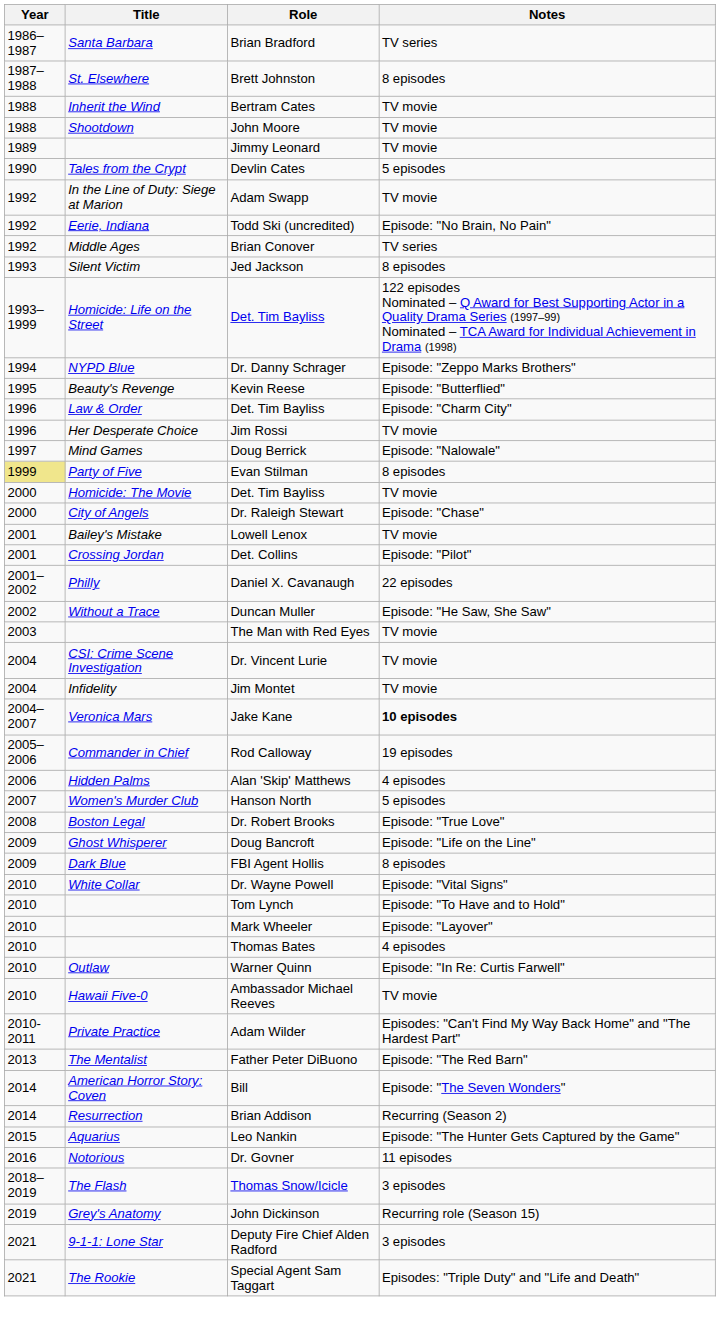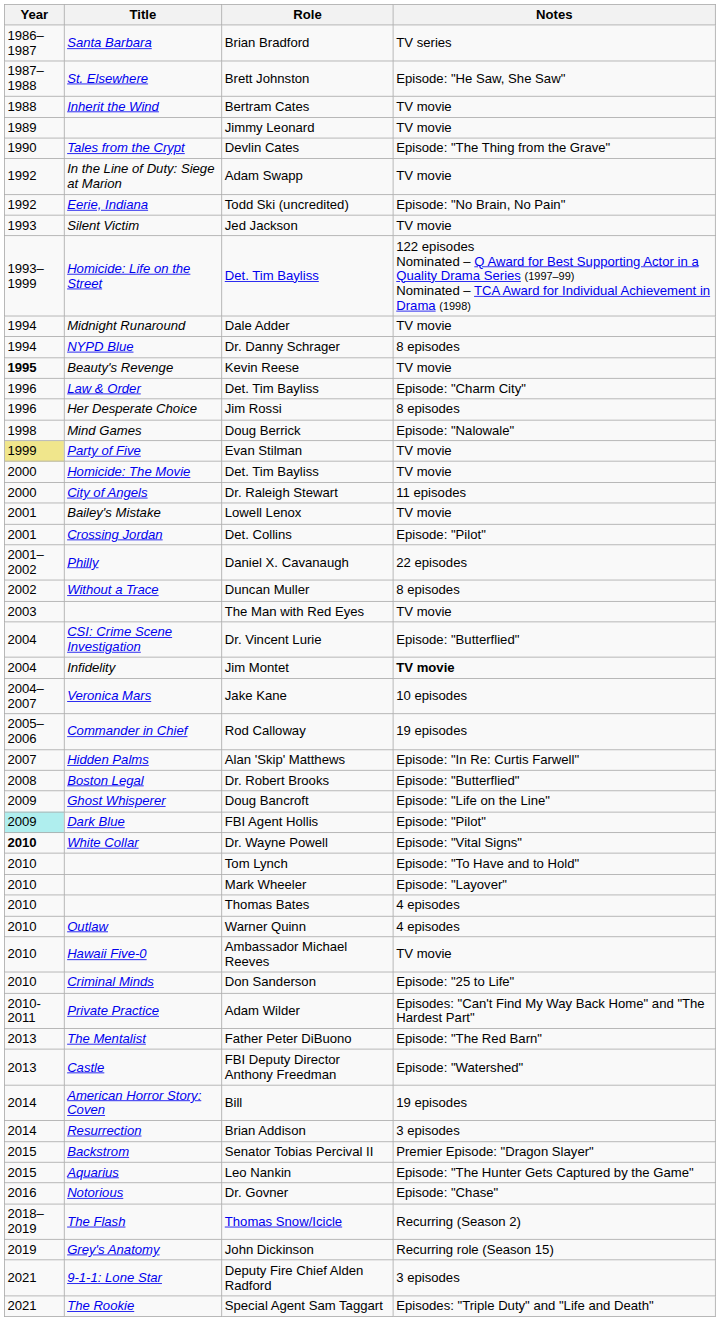 <table class="wikitable sortable">
 <tr>
 <th>Year</th>
 <th>Title</th>
 <th>Role</th>
 <th class="unsortable">Notes</th>
 </tr>
 <tr>
 <td>1986–1987</td>
 <td><em><a href='#'>Santa Barbara</a></em></td>
 <td>Brian Bradford</td>
 <td>TV series</td>
 </tr>
 <tr>
 <td>1987–1988</td>
 <td><em><a href='#'>St. Elsewhere</a></em></td>
 <td>Brett Johnston</td>
-<td>8 episodes</td>
+<td>Episode: "He Saw, She Saw"</td>
 </tr>
 <tr>
 <td>1988</td>
 <td><em><a href='#'>Inherit the Wind</a></em></td>
 <td>Bertram Cates</td>
-<td>TV movie</td>
-</tr>
-<tr>
-<td>1988</td>
-<td><em><a href='#'>Shootdown</a></em></td>
-<td>John Moore</td>
 <td>TV movie</td>
 </tr>
 <tr>
 <td>1989</td>
 <td><em></em></td>
 <td>Jimmy Leonard</td>
 <td>TV movie</td>
 </tr>
 <tr>
 <td>1990</td>
 <td><em><a href='#'>Tales from the Crypt</a></em></td>
 <td>Devlin Cates</td>
-<td>5 episodes</td>
+<td>Episode: "The Thing from the Grave"</td>
 </tr>
 <tr>
 <td>1992</td>
 <td><em>In the Line of Duty: Siege at Marion</em></td>
 <td>Adam Swapp</td>
 <td>TV movie</td>
 </tr>
 <tr>
 <td>1992</td>
 <td><em><a href='#'>Eerie, Indiana</a></em></td>
 <td>Todd Ski (uncredited)</td>
 <td>Episode: "No Brain, No Pain"</td>
 </tr>
 <tr>
-<td>1992</td>
-<td><em>Middle Ages</em></td>
-<td>Brian Conover</td>
-<td>TV series</td>
-</tr>
-<tr>
 <td>1993</td>
 <td><em>Silent Victim</em></td>
 <td>Jed Jackson</td>
-<td>8 episodes</td>
+<td>TV movie</td>
 </tr>
 <tr>
 <td>1993–1999</td>
 <td><em><a href='#'>Homicide: Life on the Street</a></em></td>
 <td><a href='#'>Det. Tim Bayliss</a></td>
 <td>122 episodes<br>Nominated – <a href='#'>Q Award for Best Supporting Actor in a Quality Drama Series</a> <small>(1997–99)</small><br>Nominated – <a href='#'>TCA Award for Individual Achievement in Drama</a> <small>(1998)</small></td>
 </tr>
 <tr>
 <td>1994</td>
+<td><em>Midnight Runaround</em></td>
+<td>Dale Adder</td>
+<td>TV movie</td>
+</tr>
+<tr>
+<td>1994</td>
 <td><em><a href='#'>NYPD Blue</a></em></td>
 <td>Dr. Danny Schrager</td>
-<td>Episode: "Zeppo Marks Brothers"</td>
+<td>8 episodes</td>
 </tr>
 <tr>
-<td>1995</td>
+<td><strong>1995</strong></td>
 <td><em>Beauty's Revenge</em></td>
 <td>Kevin Reese</td>
-<td>Episode: "Butterflied"</td>
+<td>TV movie</td>
 </tr>
 <tr>
 <td>1996</td>
 <td><em><a href='#'>Law & Order</a></em></td>
 <td>Det. Tim Bayliss</td>
 <td>Episode: "Charm City"</td>
 </tr>
 <tr>
 <td>1996</td>
 <td><em>Her Desperate Choice</em></td>
 <td>Jim Rossi</td>
-<td>TV movie</td>
+<td>8 episodes</td>
 </tr>
 <tr>
-<td>1997</td>
+<td>1998</td>
 <td><em>Mind Games</em></td>
 <td>Doug Berrick</td>
 <td>Episode: "Nalowale"</td>
 </tr>
 <tr>
 <td style="background: khaki;">1999</td>
 <td><em><a href='#'>Party of Five</a></em></td>
 <td>Evan Stilman</td>
-<td>8 episodes</td>
+<td>TV movie</td>
 </tr>
 <tr>
 <td>2000</td>
 <td><em><a href='#'>Homicide: The Movie</a></em></td>
 <td>Det. Tim Bayliss</td>
 <td>TV movie</td>
 </tr>
 <tr>
 <td>2000</td>
 <td><em><a href='#'>City of Angels</a></em></td>
 <td>Dr. Raleigh Stewart</td>
-<td>Episode: "Chase"</td>
+<td>11 episodes</td>
 </tr>
 <tr>
 <td>2001</td>
 <td><em>Bailey's Mistake</em></td>
 <td>Lowell Lenox</td>
 <td>TV movie</td>
 </tr>
 <tr>
 <td>2001</td>
 <td><em><a href='#'>Crossing Jordan</a></em></td>
 <td>Det. Collins</td>
 <td>Episode: "Pilot"</td>
 </tr>
 <tr>
 <td>2001–2002</td>
 <td><em><a href='#'>Philly</a></em></td>
 <td>Daniel X. Cavanaugh</td>
 <td>22 episodes</td>
 </tr>
 <tr>
 <td>2002</td>
 <td><em><a href='#'>Without a Trace</a></em></td>
 <td>Duncan Muller</td>
-<td>Episode: "He Saw, She Saw"</td>
+<td>8 episodes</td>
 </tr>
 <tr>
 <td>2003</td>
 <td><em></em></td>
 <td>The Man with Red Eyes</td>
 <td>TV movie</td>
 </tr>
 <tr>
 <td>2004</td>
 <td><em><a href='#'>CSI: Crime Scene Investigation</a></em></td>
 <td>Dr. Vincent Lurie</td>
-<td>TV movie</td>
+<td>Episode: "Butterflied"</td>
 </tr>
 <tr>
 <td>2004</td>
 <td><em>Infidelity</em></td>
 <td>Jim Montet</td>
-<td>TV movie</td>
+<td><strong>TV movie</strong></td>
 </tr>
 <tr>
 <td>2004–2007</td>
 <td><em><a href='#'>Veronica Mars</a></em></td>
 <td>Jake Kane</td>
-<td><strong>10 episodes</strong></td>
+<td>10 episodes</td>
 </tr>
 <tr>
 <td>2005–2006</td>
 <td><em><a href='#'>Commander in Chief</a></em></td>
 <td>Rod Calloway</td>
 <td>19 episodes</td>
 </tr>
 <tr>
-<td>2006</td>
+<td>2007</td>
 <td><em><a href='#'>Hidden Palms</a></em></td>
 <td>Alan 'Skip' Matthews</td>
-<td>4 episodes</td>
-</tr>
-<tr>
-<td>2007</td>
-<td><em><a href='#'>Women's Murder Club</a></em></td>
-<td>Hanson North</td>
-<td>5 episodes</td>
+<td>Episode: "In Re: Curtis Farwell"</td>
 </tr>
 <tr>
 <td>2008</td>
 <td><em><a href='#'>Boston Legal</a></em></td>
 <td>Dr. Robert Brooks</td>
-<td>Episode: "True Love"</td>
+<td>Episode: "Butterflied"</td>
 </tr>
 <tr>
 <td>2009</td>
 <td><em><a href='#'>Ghost Whisperer</a></em></td>
 <td>Doug Bancroft</td>
 <td>Episode: "Life on the Line"</td>
 </tr>
 <tr>
-<td>2009</td>
+<td style="background: paleturquoise;">2009</td>
 <td><em><a href='#'>Dark Blue</a></em></td>
 <td>FBI Agent Hollis</td>
-<td>8 episodes</td>
+<td>Episode: "Pilot"</td>
 </tr>
 <tr>
-<td>2010</td>
+<td><strong>2010</strong></td>
 <td><em><a href='#'>White Collar</a></em></td>
 <td>Dr. Wayne Powell</td>
 <td>Episode: "Vital Signs"</td>
 </tr>
 <tr>
 <td>2010</td>
 <td><em></em></td>
 <td>Tom Lynch</td>
 <td>Episode: "To Have and to Hold"</td>
 </tr>
 <tr>
 <td>2010</td>
 <td><em></em></td>
 <td>Mark Wheeler</td>
 <td>Episode: "Layover"</td>
 </tr>
 <tr>
 <td>2010</td>
 <td><em></em></td>
 <td>Thomas Bates</td>
 <td>4 episodes</td>
 </tr>
 <tr>
 <td>2010</td>
 <td><em><a href='#'>Outlaw</a></em></td>
 <td>Warner Quinn</td>
-<td>Episode: "In Re: Curtis Farwell"</td>
+<td>4 episodes</td>
 </tr>
 <tr>
 <td>2010</td>
 <td><em><a href='#'>Hawaii Five-0</a></em></td>
 <td>Ambassador Michael Reeves</td>
 <td>TV movie</td>
+</tr>
+<tr>
+<td>2010</td>
+<td><em><a href='#'>Criminal Minds</a></em></td>
+<td>Don Sanderson</td>
+<td>Episode: "25 to Life"</td>
 </tr>
 <tr>
 <td>2010-2011</td>
 <td><em><a href='#'>Private Practice</a></em></td>
 <td>Adam Wilder</td>
 <td>Episodes: "Can't Find My Way Back Home" and "The Hardest Part"</td>
 </tr>
 <tr>
 <td>2013</td>
 <td><em><a href='#'>The Mentalist</a></em></td>
 <td>Father Peter DiBuono</td>
 <td>Episode: "The Red Barn"</td>
 </tr>
 <tr>
+<td>2013</td>
+<td><em><a href='#'>Castle</a></em></td>
+<td>FBI Deputy Director Anthony Freedman</td>
+<td>Episode: "Watershed"</td>
+</tr>
+<tr>
 <td>2014</td>
 <td><em><a href='#'>American Horror Story: Coven</a></em></td>
 <td>Bill</td>
-<td>Episode: "<a href='#'>The Seven Wonders</a>"</td>
+<td>19 episodes</td>
 </tr>
 <tr>
 <td>2014</td>
 <td><em><a href='#'>Resurrection</a></em></td>
 <td>Brian Addison</td>
-<td>Recurring (Season 2)</td>
+<td>3 episodes</td>
+</tr>
+<tr>
+<td>2015</td>
+<td><em><a href='#'>Backstrom</a></em></td>
+<td>Senator Tobias Percival II</td>
+<td>Premier Episode: "Dragon Slayer"</td>
 </tr>
 <tr>
 <td>2015</td>
 <td><em><a href='#'>Aquarius</a></em></td>
 <td>Leo Nankin</td>
 <td>Episode: "The Hunter Gets Captured by the Game"</td>
 </tr>
 <tr>
 <td>2016</td>
 <td><em><a href='#'>Notorious</a></em></td>
 <td>Dr. Govner</td>
-<td>11 episodes</td>
+<td>Episode: "Chase"</td>
 </tr>
 <tr>
 <td>2018–2019</td>
 <td><em><a href='#'>The Flash</a></em></td>
 <td><a href='#'>Thomas Snow/Icicle</a></td>
-<td>3 episodes</td>
+<td>Recurring (Season 2)</td>
 </tr>
 <tr>
 <td>2019</td>
 <td><em><a href='#'>Grey's Anatomy</a></em></td>
 <td>John Dickinson</td>
 <td>Recurring role (Season 15)</td>
 </tr>
 <tr>
 <td>2021</td>
 <td><em><a href='#'>9-1-1: Lone Star</a></em></td>
 <td>Deputy Fire Chief Alden Radford</td>
 <td>3 episodes</td>
 </tr>
 <tr>
 <td>2021</td>
 <td><em><a href='#'>The Rookie</a></em></td>
 <td>Special Agent Sam Taggart</td>
 <td>Episodes: "Triple Duty" and "Life and Death"</td>
 </tr>
 </table>
